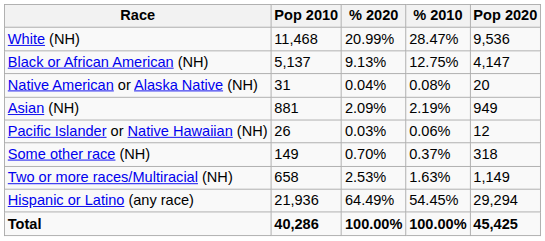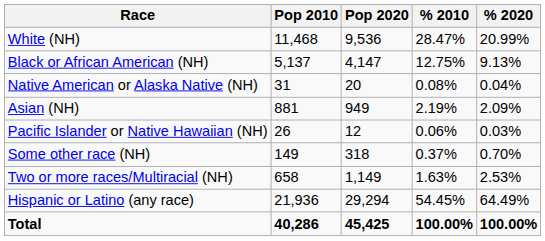 <table class="wikitable">
 <tr>
 <th>Race</th>
 <th>Pop 2010</th>
+<th>Pop 2020</th>
+<th>% 2010</th>
 <th>% 2020</th>
-<th>% 2010</th>
-<th>Pop 2020</th>
 </tr>
 <tr>
 <td><a href='#'>White</a> (NH)</td>
 <td>11,468</td>
+<td>9,536</td>
+<td>28.47%</td>
 <td>20.99%</td>
-<td>28.47%</td>
-<td>9,536</td>
 </tr>
 <tr>
 <td><a href='#'>Black or African American</a> (NH)</td>
 <td>5,137</td>
+<td>4,147</td>
+<td>12.75%</td>
 <td>9.13%</td>
-<td>12.75%</td>
-<td>4,147</td>
 </tr>
 <tr>
 <td><a href='#'>Native American</a> or <a href='#'>Alaska Native</a> (NH)</td>
 <td>31</td>
+<td>20</td>
+<td>0.08%</td>
 <td>0.04%</td>
-<td>0.08%</td>
-<td>20</td>
 </tr>
 <tr>
 <td><a href='#'>Asian</a> (NH)</td>
 <td>881</td>
+<td>949</td>
+<td>2.19%</td>
 <td>2.09%</td>
-<td>2.19%</td>
-<td>949</td>
 </tr>
 <tr>
 <td><a href='#'>Pacific Islander</a> or <a href='#'>Native Hawaiian</a> (NH)</td>
 <td>26</td>
+<td>12</td>
+<td>0.06%</td>
 <td>0.03%</td>
-<td>0.06%</td>
-<td>12</td>
 </tr>
 <tr>
 <td><a href='#'>Some other race</a> (NH)</td>
 <td>149</td>
+<td>318</td>
+<td>0.37%</td>
 <td>0.70%</td>
-<td>0.37%</td>
-<td>318</td>
 </tr>
 <tr>
 <td><a href='#'>Two or more races/Multiracial</a> (NH)</td>
 <td>658</td>
+<td>1,149</td>
+<td>1.63%</td>
 <td>2.53%</td>
-<td>1.63%</td>
-<td>1,149</td>
 </tr>
 <tr>
 <td><a href='#'>Hispanic or Latino</a> (any race)</td>
 <td>21,936</td>
+<td>29,294</td>
+<td>54.45%</td>
 <td>64.49%</td>
-<td>54.45%</td>
-<td>29,294</td>
 </tr>
 <tr>
 <td><strong>Total</strong></td>
 <td><strong>40,286</strong></td>
+<td><strong>45,425</strong></td>
 <td><strong>100.00%</strong></td>
 <td><strong>100.00%</strong></td>
-<td><strong>45,425</strong></td>
 </tr>
 </table>
